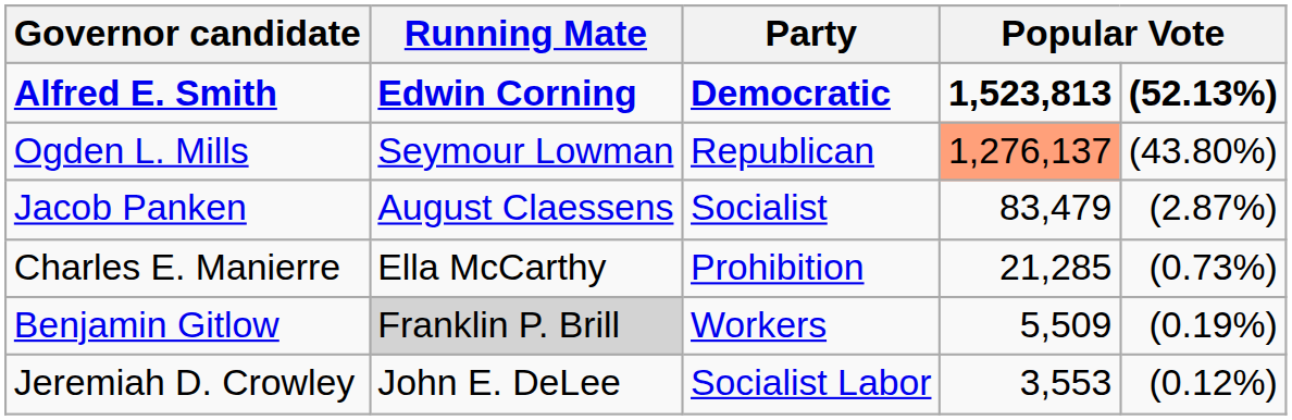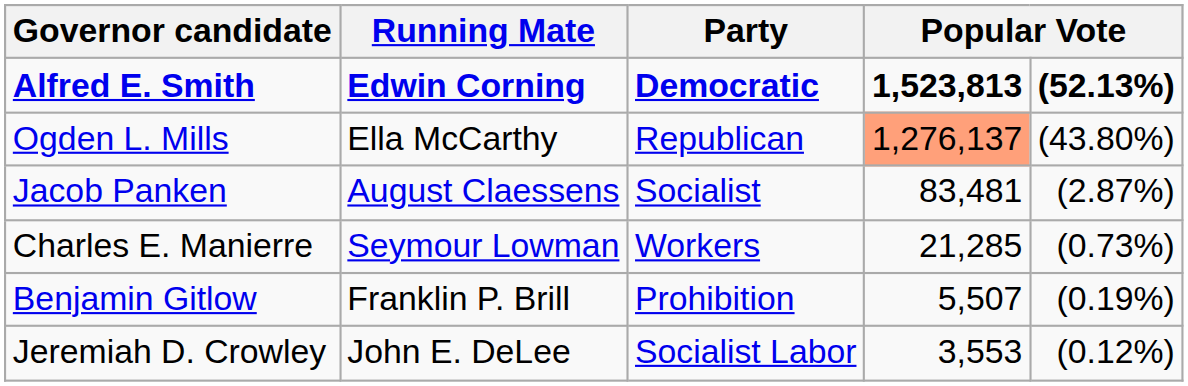 <table class=wikitable>
 <tr style="background:lightgrey">
 <th>Governor candidate</th>
 <th><a href='#'>Running Mate</a></th>
 <th>Party</th>
 <th colspan="2">Popular Vote</th>
 </tr>
 <tr>
 <td><strong><a href='#'>Alfred E. Smith</a></strong></td>
 <td><strong><a href='#'>Edwin Corning</a></strong></td>
 <td><strong><a href='#'>Democratic</a></strong></td>
 <td style="text-align:right"><strong>1,523,813</strong></td>
 <td style="text-align:right"><strong>(52.13%)</strong></td>
 </tr>
 <tr>
 <td><a href='#'>Ogden L. Mills</a></td>
-<td><a href='#'>Seymour Lowman</a></td>
+<td>Ella McCarthy</td>
 <td><a href='#'>Republican</a></td>
 <td style="background: lightsalmon; text-align:right">1,276,137</td>
 <td style="text-align:right">(43.80%)</td>
 </tr>
 <tr>
 <td><a href='#'>Jacob Panken</a></td>
 <td><a href='#'>August Claessens</a></td>
 <td><a href='#'>Socialist</a></td>
-<td style="text-align:right">83,479</td>
+<td style="text-align:right">83,481</td>
 <td style="text-align:right">(2.87%)</td>
 </tr>
 <tr>
 <td>Charles E. Manierre</td>
-<td>Ella McCarthy</td>
-<td><a href='#'>Prohibition</a></td>
+<td><a href='#'>Seymour Lowman</a></td>
+<td><a href='#'>Workers</a></td>
 <td style="text-align:right">21,285</td>
 <td style="text-align:right">(0.73%)</td>
 </tr>
 <tr>
 <td><a href='#'>Benjamin Gitlow</a></td>
-<td style="background: lightgrey;">Franklin P. Brill</td>
-<td><a href='#'>Workers</a></td>
-<td style="text-align:right">5,509</td>
+<td>Franklin P. Brill</td>
+<td><a href='#'>Prohibition</a></td>
+<td style="text-align:right">5,507</td>
 <td style="text-align:right">(0.19%)</td>
 </tr>
 <tr>
 <td>Jeremiah D. Crowley</td>
 <td>John E. DeLee</td>
 <td><a href='#'>Socialist Labor</a></td>
 <td style="text-align:right">3,553</td>
 <td style="text-align:right">(0.12%)</td>
 </tr>
 </table>
